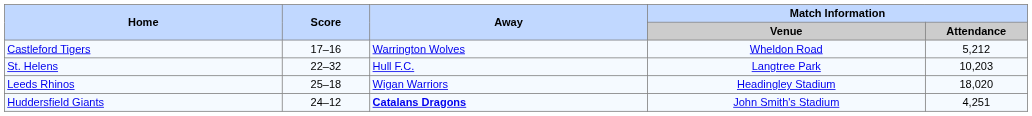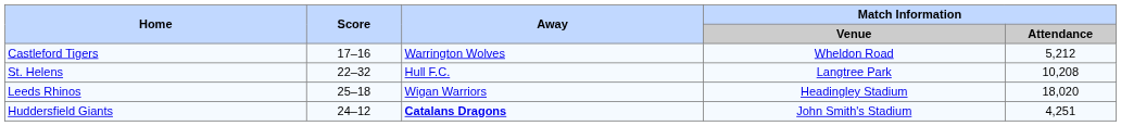 <table border=1 style="border-collapse:collapse; font-size:85%; text-align:center;" cellpadding=3 cellspacing=0 width=100%>
 <tr bgcolor=#C1D8FF>
 <th rowspan=2 width=19%>Home</th>
 <th rowspan=2 width=6%>Score</th>
 <th rowspan=2 width=19%>Away</th>
 <th colspan=2>Match Information</th>
 </tr>
 <tr bgcolor=#CCCCCC>
 <th width=19%>Venue</th>
 <th width=7%>Attendance</th>
 </tr>
 <tr bgcolor=#F5FAFF>
 <td align=left> <a href='#'>Castleford Tigers</a></td>
 <td>17–16</td>
 <td align=left> <a href='#'>Warrington Wolves</a></td>
 <td><a href='#'>Wheldon Road</a></td>
 <td>5,212</td>
 </tr>
 <tr bgcolor=#F5FAFF>
 <td align=left> <a href='#'>St. Helens</a></td>
 <td>22–32</td>
 <td align=left> <a href='#'>Hull F.C.</a></td>
 <td><a href='#'>Langtree Park</a></td>
-<td>10,203</td>
+<td>10,208</td>
 </tr>
 <tr bgcolor=#F5FAFF>
 <td align=left> <a href='#'>Leeds Rhinos</a></td>
 <td>25–18</td>
 <td align=left> <a href='#'>Wigan Warriors</a></td>
 <td><a href='#'>Headingley Stadium</a></td>
 <td>18,020</td>
 </tr>
 <tr bgcolor=#F5FAFF>
 <td align=left> <a href='#'>Huddersfield Giants</a></td>
 <td>24–12</td>
 <td align=left><strong> <a href='#'>Catalans Dragons</a></strong></td>
 <td><a href='#'>John Smith's Stadium</a></td>
 <td>4,251</td>
 </tr>
 </table>
